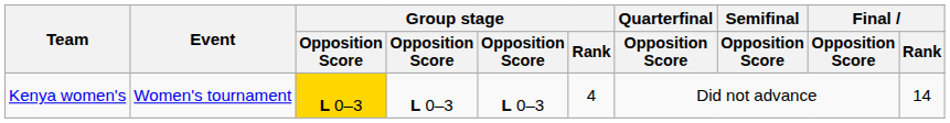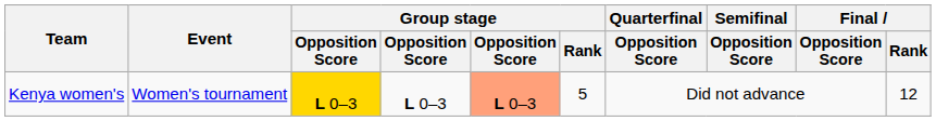 <table class="wikitable" style="font-size:90%">
 <tr>
 <th rowspan=2>Team</th>
 <th rowspan=2>Event</th>
 <th colspan=4>Group stage</th>
 <th>Quarterfinal</th>
 <th>Semifinal</th>
 <th colspan=2>Final / </th>
 </tr>
 <tr style="font-size:95%">
 <th>Opposition<br>Score</th>
 <th>Opposition<br>Score</th>
 <th>Opposition<br>Score</th>
 <th>Rank</th>
 <th>Opposition<br>Score</th>
 <th>Opposition<br>Score</th>
 <th>Opposition<br>Score</th>
 <th>Rank</th>
 </tr>
 <tr align=center>
 <td align=left><a href='#'>Kenya women's</a></td>
 <td align=left><a href='#'>Women's tournament</a></td>
 <td style="background: gold;"><br><strong>L</strong> 0–3</td>
 <td><br><strong>L</strong> 0–3</td>
-<td><br><strong>L</strong> 0–3</td>
-<td>4</td>
+<td style="background: lightsalmon;"><br><strong>L</strong> 0–3</td>
+<td>5</td>
 <td colspan=3>Did not advance</td>
-<td>14</td>
+<td>12</td>
 </tr>
 </table>
